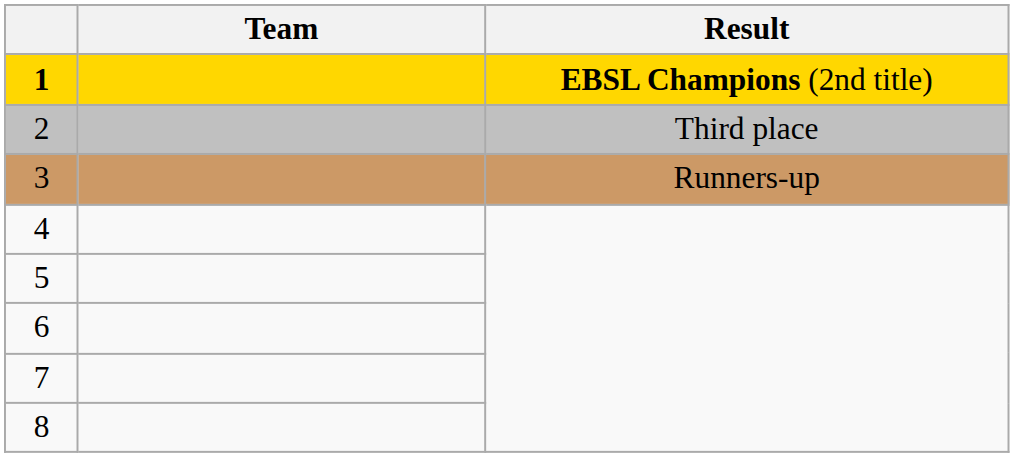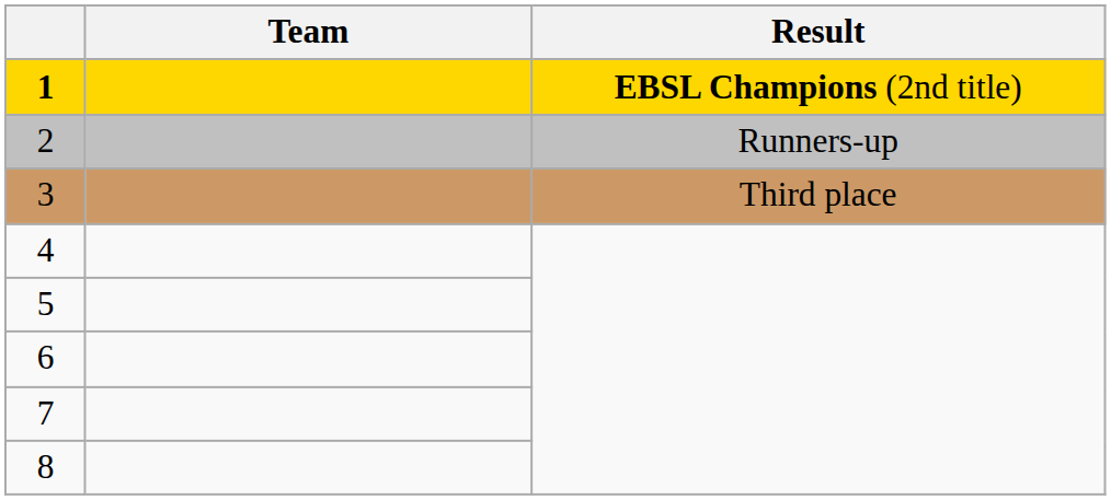 <table class="wikitable" style="text-align: center; font-size: 100%;">
 <tr>
 <th width="30"></th>
 <th width="200">Team</th>
 <th width="260">Result</th>
 </tr>
 <tr style="background-color: gold;">
 <td><strong>1</strong></td>
 <td align=left><strong> <div></div></strong></td>
 <td><strong>EBSL Champions</strong> (2nd title)</td>
 </tr>
 <tr style="background-color: silver;">
 <td>2</td>
 <td align=left> <div></div></td>
-<td>Third place</td>
+<td>Runners-up</td>
 </tr>
 <tr style="background-color: #C96;">
 <td>3</td>
 <td align=left> <div></div></td>
-<td>Runners-up</td>
+<td>Third place</td>
 </tr>
 <tr>
 <td>4</td>
 <td align=left> <div></div></td>
 <td rowspan=6></td>
 </tr>
 <tr>
 <td>5</td>
 <td align=left> <div></div></td>
 </tr>
 <tr>
 <td>6</td>
 <td align=left> <div></div></td>
 </tr>
 <tr>
 <td>7</td>
 <td align=left> <div></div></td>
 </tr>
 <tr>
 <td>8</td>
 <td align=left></td>
 </tr>
 </table>
